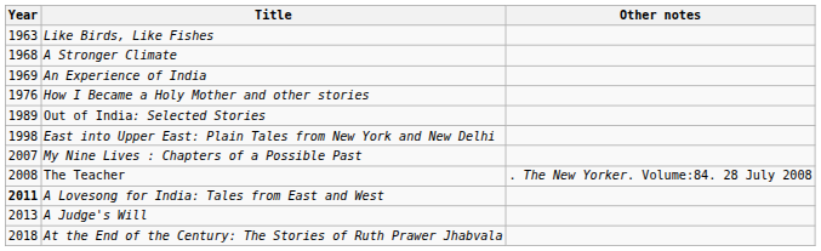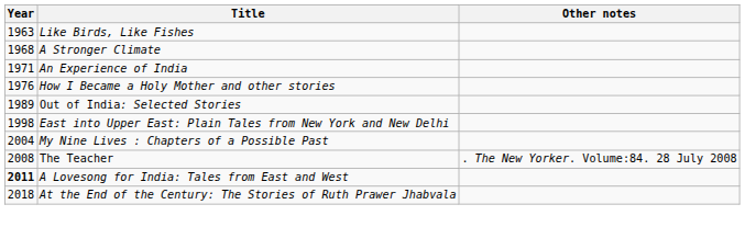 <table class="wikitable">
 <tr>
 <th scope="col">Year</th>
 <th scope="col">Title</th>
 <th scope="col">Other notes</th>
 </tr>
 <tr>
 <td>1963</td>
 <td><em>Like Birds, Like Fishes</em></td>
 <td></td>
 </tr>
 <tr>
 <td>1968</td>
 <td><em>A Stronger Climate</em></td>
 <td></td>
 </tr>
 <tr>
-<td>1969</td>
+<td>1971</td>
 <td><em>An Experience of India</em></td>
 <td></td>
 </tr>
 <tr>
 <td>1976</td>
 <td><em>How I Became a Holy Mother and other stories</em></td>
 <td></td>
 </tr>
 <tr>
 <td>1989</td>
 <td>Out of India<em>: Selected Stories</em></td>
 <td></td>
 </tr>
 <tr>
 <td>1998</td>
 <td><em>East into Upper East: Plain Tales from New York and New Delhi</em></td>
 <td></td>
 </tr>
 <tr>
-<td>2007</td>
+<td>2004</td>
 <td><em>My Nine Lives : Chapters of a Possible Past</em></td>
 <td></td>
 </tr>
 <tr>
 <td>2008</td>
 <td>The Teacher</td>
 <td>. <em>The New Yorker</em>. Volume:84. 28 July 2008</td>
 </tr>
 <tr>
 <td><strong>2011</strong></td>
 <td><em>A Lovesong for India: Tales from East and West</em></td>
 <td></td>
 </tr>
 <tr>
-<td>2013</td>
-<td><em>A Judge's Will</em></td>
-<td></td>
-</tr>
-<tr>
 <td>2018</td>
 <td><em>At the End of the Century: The Stories of Ruth Prawer Jhabvala</em></td>
 <td></td>
 </tr>
 </table>
